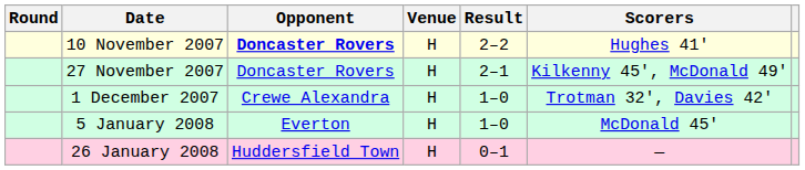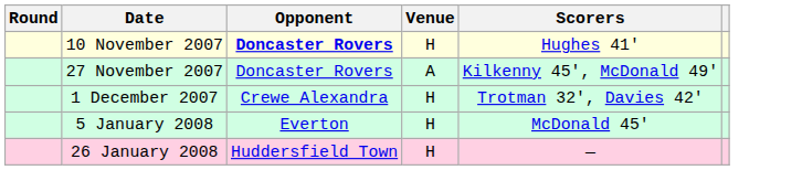 <table class="wikitable sortable" style="text-align:center">
 <tr>
 <th>Round</th>
 <th>Date</th>
 <th>Opponent</th>
 <th>Venue</th>
-<th>Result</th>
 <th class="unsortable">Scorers</th>
 <th class="unsortable"></th>
 </tr>
 <tr bgcolor="ffffdd">
 <td></td>
 <td>10 November 2007</td>
 <td><strong><a href='#'>Doncaster Rovers</a></strong></td>
 <td>H</td>
-<td>2–2</td>
 <td><a href='#'>Hughes</a> 41'</td>
 <td></td>
 </tr>
 <tr bgcolor="d0ffe3">
 <td></td>
 <td>27 November 2007</td>
 <td><a href='#'>Doncaster Rovers</a></td>
-<td>H</td>
-<td>2–1</td>
+<td>A</td>
 <td><a href='#'>Kilkenny</a> 45', <a href='#'>McDonald</a> 49'</td>
 <td></td>
 </tr>
 <tr bgcolor="d0ffe3">
 <td></td>
 <td>1 December 2007</td>
 <td><a href='#'>Crewe Alexandra</a></td>
 <td>H</td>
-<td>1–0</td>
 <td><a href='#'>Trotman</a> 32', <a href='#'>Davies</a> 42'</td>
 <td></td>
 </tr>
 <tr bgcolor="d0ffe3">
 <td></td>
 <td>5 January 2008</td>
 <td><a href='#'>Everton</a></td>
 <td>H</td>
-<td>1–0</td>
 <td><a href='#'>McDonald</a> 45'</td>
 <td></td>
 </tr>
 <tr bgcolor="ffd0e3">
 <td></td>
 <td>26 January 2008</td>
 <td><a href='#'>Huddersfield Town</a></td>
 <td>H</td>
-<td>0–1</td>
 <td>—</td>
 <td></td>
 </tr>
 </table>
